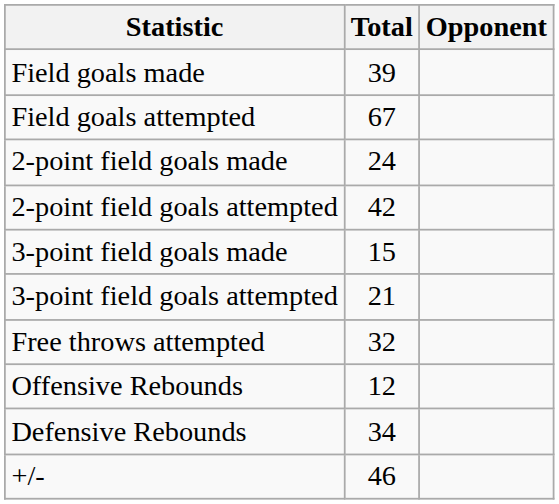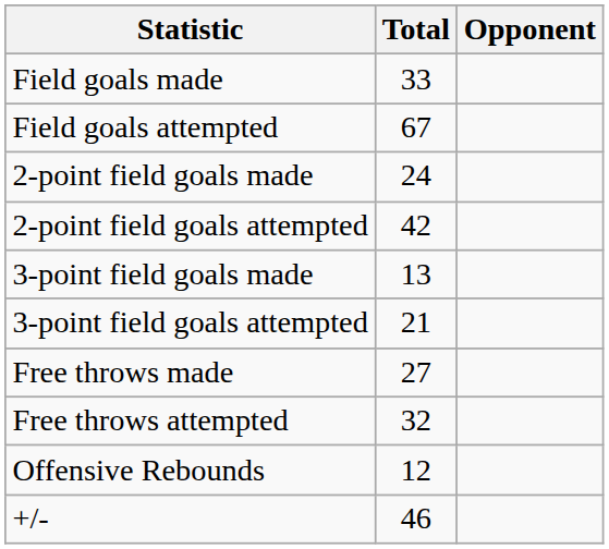 <table class=wikitable>
 <tr>
 <th>Statistic</th>
 <th>Total</th>
 <th>Opponent</th>
 </tr>
 <tr>
 <td>Field goals made</td>
-<td align=center>39</td>
+<td align=center>33</td>
 <td></td>
 </tr>
 <tr>
 <td>Field goals attempted</td>
 <td align=center>67</td>
 <td> <br> </td>
 </tr>
 <tr>
 <td>2-point field goals made</td>
 <td align=center>24</td>
 <td></td>
 </tr>
 <tr>
 <td>2-point field goals attempted</td>
 <td align=center>42</td>
 <td></td>
 </tr>
 <tr>
 <td>3-point field goals made</td>
-<td align=center>15</td>
+<td align=center>13</td>
 <td></td>
 </tr>
 <tr>
 <td>3-point field goals attempted</td>
 <td align=center>21</td>
+<td></td>
+</tr>
+<tr>
+<td>Free throws made</td>
+<td align=center>27</td>
 <td></td>
 </tr>
 <tr>
 <td>Free throws attempted</td>
 <td align=center>32</td>
 <td></td>
 </tr>
 <tr>
 <td>Offensive Rebounds</td>
 <td align=center>12</td>
 <td></td>
 </tr>
 <tr>
-<td>Defensive Rebounds</td>
-<td align=center>34</td>
-<td></td>
-</tr>
-<tr>
 <td>+/-</td>
 <td align=center>46</td>
 <td></td>
 </tr>
 </table>
